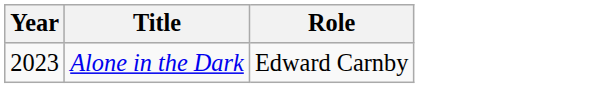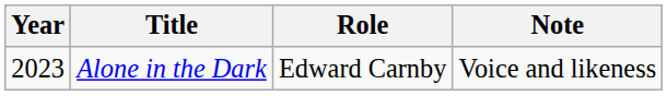 <table class="wikitable sortable">
 <tr>
 <th>Year</th>
 <th>Title</th>
 <th>Role</th>
+<th>Note</th>
 </tr>
 <tr>
 <td>2023</td>
 <td><em><a href='#'>Alone in the Dark</a></em></td>
 <td>Edward Carnby</td>
+<td>Voice and likeness</td>
 </tr>
 </table>
